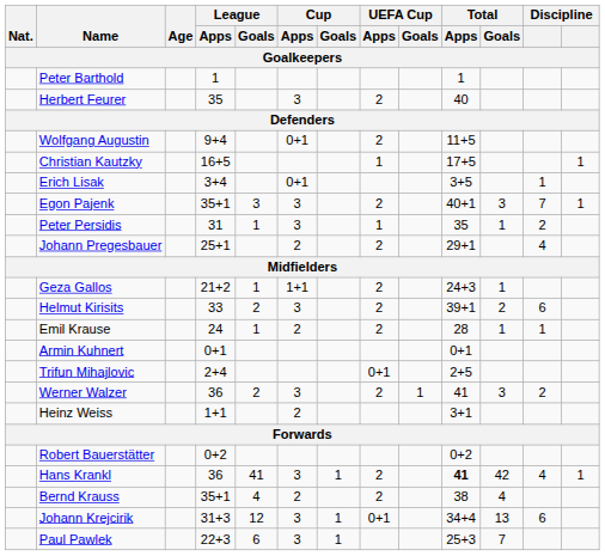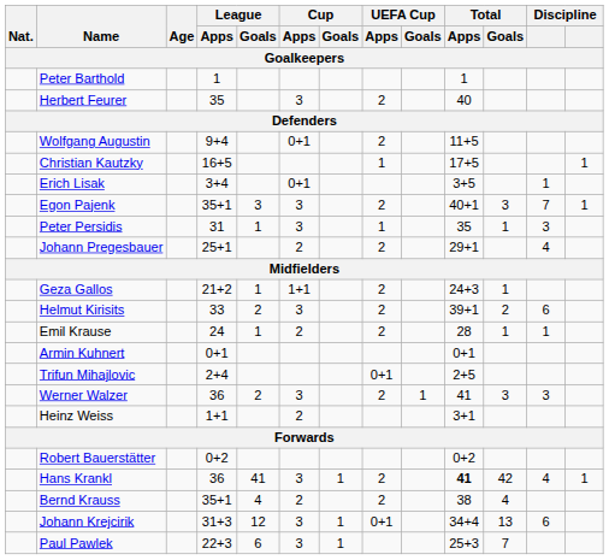 <table class="wikitable" style="text-align:center">
 <tr>
 <th rowspan="2" valign="bottom">Nat.</th>
 <th rowspan="2" valign="bottom">Name</th>
 <th rowspan="2" valign="bottom">Age</th>
 <th colspan="2" width="85">League</th>
 <th colspan="2" width="85">Cup</th>
 <th colspan="2" width="85">UEFA Cup</th>
 <th colspan="2" width="85">Total</th>
 <th colspan="2" width="85">Discipline</th>
 </tr>
 <tr>
 <th>Apps</th>
 <th>Goals</th>
 <th>Apps</th>
 <th>Goals</th>
 <th>Apps</th>
 <th>Goals</th>
 <th>Apps</th>
 <th>Goals</th>
 <th></th>
 <th></th>
 </tr>
 <tr>
 <th colspan=15>Goalkeepers</th>
 </tr>
 <tr>
 <td></td>
 <td align="left"><a href='#'>Peter Barthold</a></td>
 <td></td>
 <td>1</td>
 <td></td>
 <td></td>
 <td></td>
 <td></td>
 <td></td>
 <td>1</td>
 <td></td>
 <td></td>
 <td></td>
 </tr>
 <tr>
 <td></td>
 <td align="left"><a href='#'>Herbert Feurer</a></td>
 <td></td>
 <td>35</td>
 <td></td>
 <td>3</td>
 <td></td>
 <td>2</td>
 <td></td>
 <td>40</td>
 <td></td>
 <td></td>
 <td></td>
 </tr>
 <tr>
 <th colspan=15>Defenders</th>
 </tr>
 <tr>
 <td></td>
 <td align="left"><a href='#'>Wolfgang Augustin</a></td>
 <td></td>
 <td>9+4</td>
 <td></td>
 <td>0+1</td>
 <td></td>
 <td>2</td>
 <td></td>
 <td>11+5</td>
 <td></td>
 <td></td>
 <td></td>
 </tr>
 <tr>
 <td></td>
 <td align="left"><a href='#'>Christian Kautzky</a></td>
 <td></td>
 <td>16+5</td>
 <td></td>
 <td></td>
 <td></td>
 <td>1</td>
 <td></td>
 <td>17+5</td>
 <td></td>
 <td></td>
 <td>1</td>
 </tr>
 <tr>
 <td></td>
 <td align="left"><a href='#'>Erich Lisak</a></td>
 <td></td>
 <td>3+4</td>
 <td></td>
 <td>0+1</td>
 <td></td>
 <td></td>
 <td></td>
 <td>3+5</td>
 <td></td>
 <td>1</td>
 <td></td>
 </tr>
 <tr>
 <td></td>
 <td align="left"><a href='#'>Egon Pajenk</a></td>
 <td></td>
 <td>35+1</td>
 <td>3</td>
 <td>3</td>
 <td></td>
 <td>2</td>
 <td></td>
 <td>40+1</td>
 <td>3</td>
 <td>7</td>
 <td>1</td>
 </tr>
 <tr>
 <td></td>
 <td align="left"><a href='#'>Peter Persidis</a></td>
 <td></td>
 <td>31</td>
 <td>1</td>
 <td>3</td>
 <td></td>
 <td>1</td>
 <td></td>
 <td>35</td>
 <td>1</td>
-<td>2</td>
+<td>3</td>
 <td></td>
 </tr>
 <tr>
 <td></td>
 <td align="left"><a href='#'>Johann Pregesbauer</a></td>
 <td></td>
 <td>25+1</td>
 <td></td>
 <td>2</td>
 <td></td>
 <td>2</td>
 <td></td>
 <td>29+1</td>
 <td></td>
 <td>4</td>
 <td></td>
 </tr>
 <tr>
 <th colspan=15>Midfielders</th>
 </tr>
 <tr>
 <td></td>
 <td align="left"><a href='#'>Geza Gallos</a></td>
 <td></td>
 <td>21+2</td>
 <td>1</td>
 <td>1+1</td>
 <td></td>
 <td>2</td>
 <td></td>
 <td>24+3</td>
 <td>1</td>
 <td></td>
 <td></td>
 </tr>
 <tr>
 <td></td>
 <td align="left"><a href='#'>Helmut Kirisits</a></td>
 <td></td>
 <td>33</td>
 <td>2</td>
 <td>3</td>
 <td></td>
 <td>2</td>
 <td></td>
 <td>39+1</td>
 <td>2</td>
 <td>6</td>
 <td></td>
 </tr>
 <tr>
 <td></td>
 <td align="left">Emil Krause</td>
 <td></td>
 <td>24</td>
 <td>1</td>
 <td>2</td>
 <td></td>
 <td>2</td>
 <td></td>
 <td>28</td>
 <td>1</td>
 <td>1</td>
 <td></td>
 </tr>
 <tr>
 <td></td>
 <td align="left"><a href='#'>Armin Kuhnert</a></td>
 <td></td>
 <td>0+1</td>
 <td></td>
 <td></td>
 <td></td>
 <td></td>
 <td></td>
 <td>0+1</td>
 <td></td>
 <td></td>
 <td></td>
 </tr>
 <tr>
 <td></td>
 <td align="left"><a href='#'>Trifun Mihajlovic</a></td>
 <td></td>
 <td>2+4</td>
 <td></td>
 <td></td>
 <td></td>
 <td>0+1</td>
 <td></td>
 <td>2+5</td>
 <td></td>
 <td></td>
 <td></td>
 </tr>
 <tr>
 <td></td>
 <td align="left"><a href='#'>Werner Walzer</a></td>
 <td></td>
 <td>36</td>
 <td>2</td>
 <td>3</td>
 <td></td>
 <td>2</td>
 <td>1</td>
 <td>41</td>
 <td>3</td>
-<td>2</td>
+<td>3</td>
 <td></td>
 </tr>
 <tr>
 <td></td>
 <td align="left">Heinz Weiss</td>
 <td></td>
 <td>1+1</td>
 <td></td>
 <td>2</td>
 <td></td>
 <td></td>
 <td></td>
 <td>3+1</td>
 <td></td>
 <td></td>
 <td></td>
 </tr>
 <tr>
 <th colspan=15>Forwards</th>
 </tr>
 <tr>
 <td></td>
 <td align="left"><a href='#'>Robert Bauerstätter</a></td>
 <td></td>
 <td>0+2</td>
 <td></td>
 <td></td>
 <td></td>
 <td></td>
 <td></td>
 <td>0+2</td>
 <td></td>
 <td></td>
 <td></td>
 </tr>
 <tr>
 <td></td>
 <td align="left"><a href='#'>Hans Krankl</a></td>
 <td></td>
 <td>36</td>
 <td>41</td>
 <td>3</td>
 <td>1</td>
 <td>2</td>
 <td></td>
 <td><strong>41</strong></td>
 <td>42</td>
 <td>4</td>
 <td>1</td>
 </tr>
 <tr>
 <td></td>
 <td align="left"><a href='#'>Bernd Krauss</a></td>
 <td></td>
 <td>35+1</td>
 <td>4</td>
 <td>2</td>
 <td></td>
 <td>2</td>
 <td></td>
 <td>38</td>
 <td>4</td>
 <td></td>
 <td></td>
 </tr>
 <tr>
 <td></td>
 <td align="left"><a href='#'>Johann Krejcirik</a></td>
 <td></td>
 <td>31+3</td>
 <td>12</td>
 <td>3</td>
 <td>1</td>
 <td>0+1</td>
 <td></td>
 <td>34+4</td>
 <td>13</td>
 <td>6</td>
 <td></td>
 </tr>
 <tr>
 <td></td>
 <td align="left"><a href='#'>Paul Pawlek</a></td>
 <td></td>
 <td>22+3</td>
 <td>6</td>
 <td>3</td>
 <td>1</td>
 <td></td>
 <td></td>
 <td>25+3</td>
 <td>7</td>
 <td></td>
 <td></td>
 </tr>
 </table>
